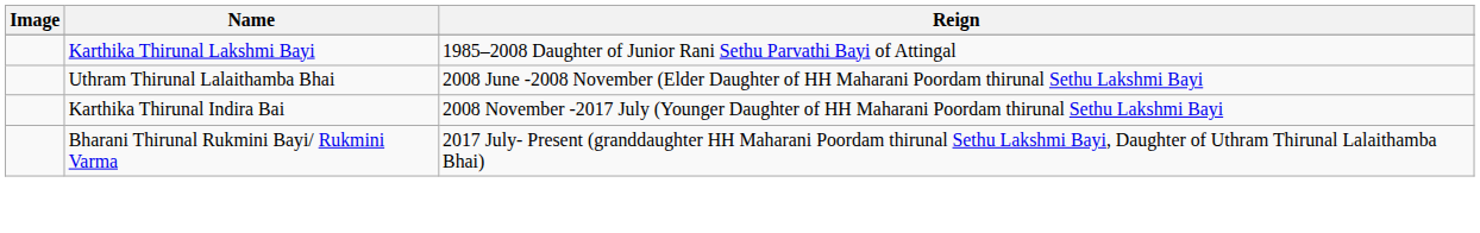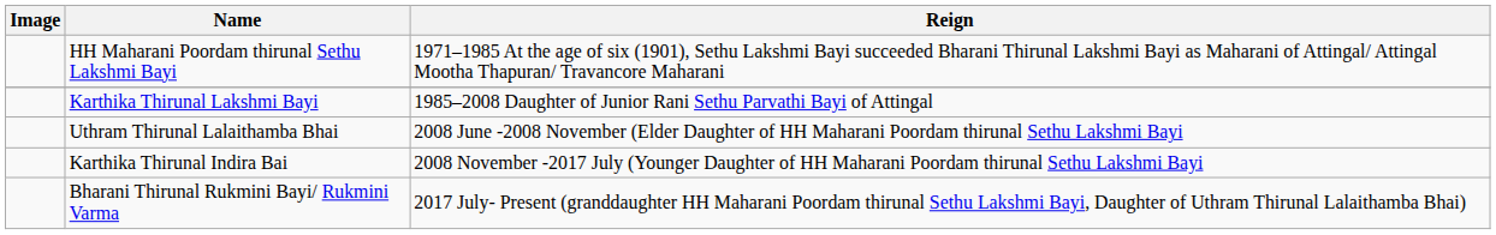 <table class="wikitable">
 <tr>
 <th>Image</th>
 <th>Name</th>
 <th>Reign</th>
+</tr>
+<tr>
+<td></td>
+<td>HH Maharani Poordam thirunal <a href='#'>Sethu Lakshmi Bayi</a></td>
+<td>1971–1985 At the age of six (1901), Sethu Lakshmi Bayi succeeded Bharani Thirunal Lakshmi Bayi as Maharani of Attingal/ Attingal Mootha Thapuran/ Travancore Maharani</td>
 </tr>
 <tr>
 </tr>
 <tr>
 <td></td>
 <td><a href='#'>Karthika Thirunal Lakshmi Bayi</a></td>
 <td>1985–2008 Daughter of Junior Rani <a href='#'>Sethu Parvathi Bayi</a> of Attingal</td>
 </tr>
 <tr>
 <td></td>
 <td>Uthram Thirunal Lalaithamba Bhai</td>
 <td>2008 June -2008 November (Elder Daughter of HH Maharani Poordam thirunal <a href='#'>Sethu Lakshmi Bayi</a></td>
 </tr>
 <tr>
 <td></td>
 <td>Karthika Thirunal Indira Bai</td>
 <td>2008 November -2017 July (Younger Daughter of HH Maharani Poordam thirunal <a href='#'>Sethu Lakshmi Bayi</a></td>
 </tr>
 <tr>
 <td></td>
 <td>Bharani Thirunal Rukmini Bayi/ <a href='#'>Rukmini Varma</a></td>
 <td>2017 July- Present (granddaughter HH Maharani Poordam thirunal <a href='#'>Sethu Lakshmi Bayi</a>, Daughter of Uthram Thirunal Lalaithamba Bhai)</td>
 </tr>
 </table>
